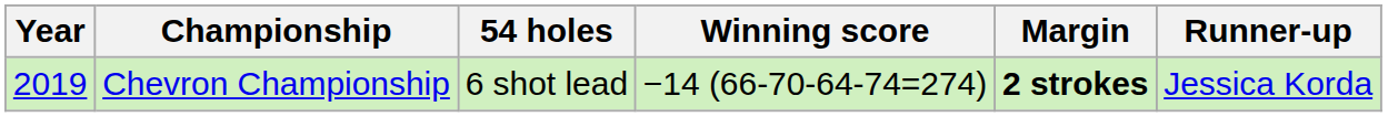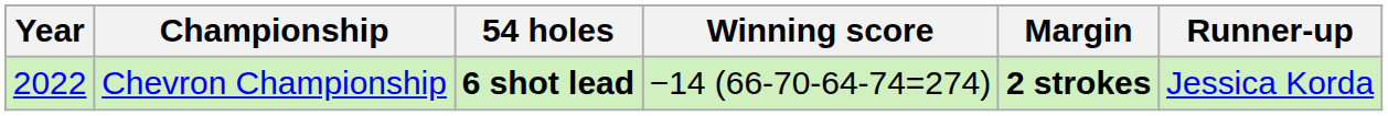 <table class="wikitable">
 <tr>
 <th>Year</th>
 <th>Championship</th>
 <th>54 holes</th>
 <th>Winning score</th>
 <th>Margin</th>
 <th>Runner-up</th>
 </tr>
 <tr style="background:#D0F0C0;">
-<td><a href='#'>2019</a></td>
+<td><a href='#'>2022</a></td>
 <td><a href='#'>Chevron Championship</a></td>
-<td>6 shot lead</td>
+<td><strong>6 shot lead</strong></td>
 <td>−14 (66-70-64-74=274)</td>
 <td><strong>2 strokes</strong></td>
 <td> <a href='#'>Jessica Korda</a></td>
 </tr>
 </table>
